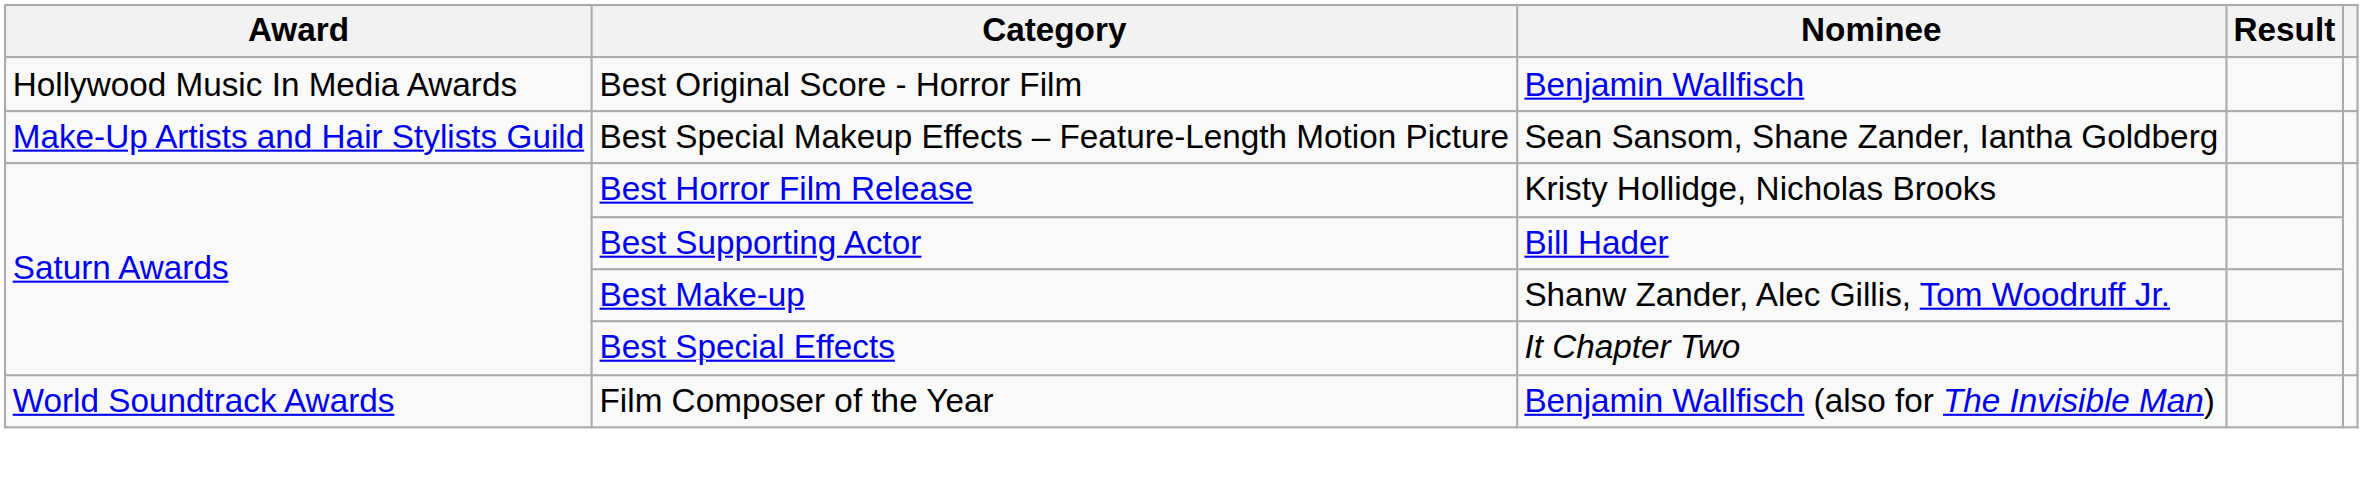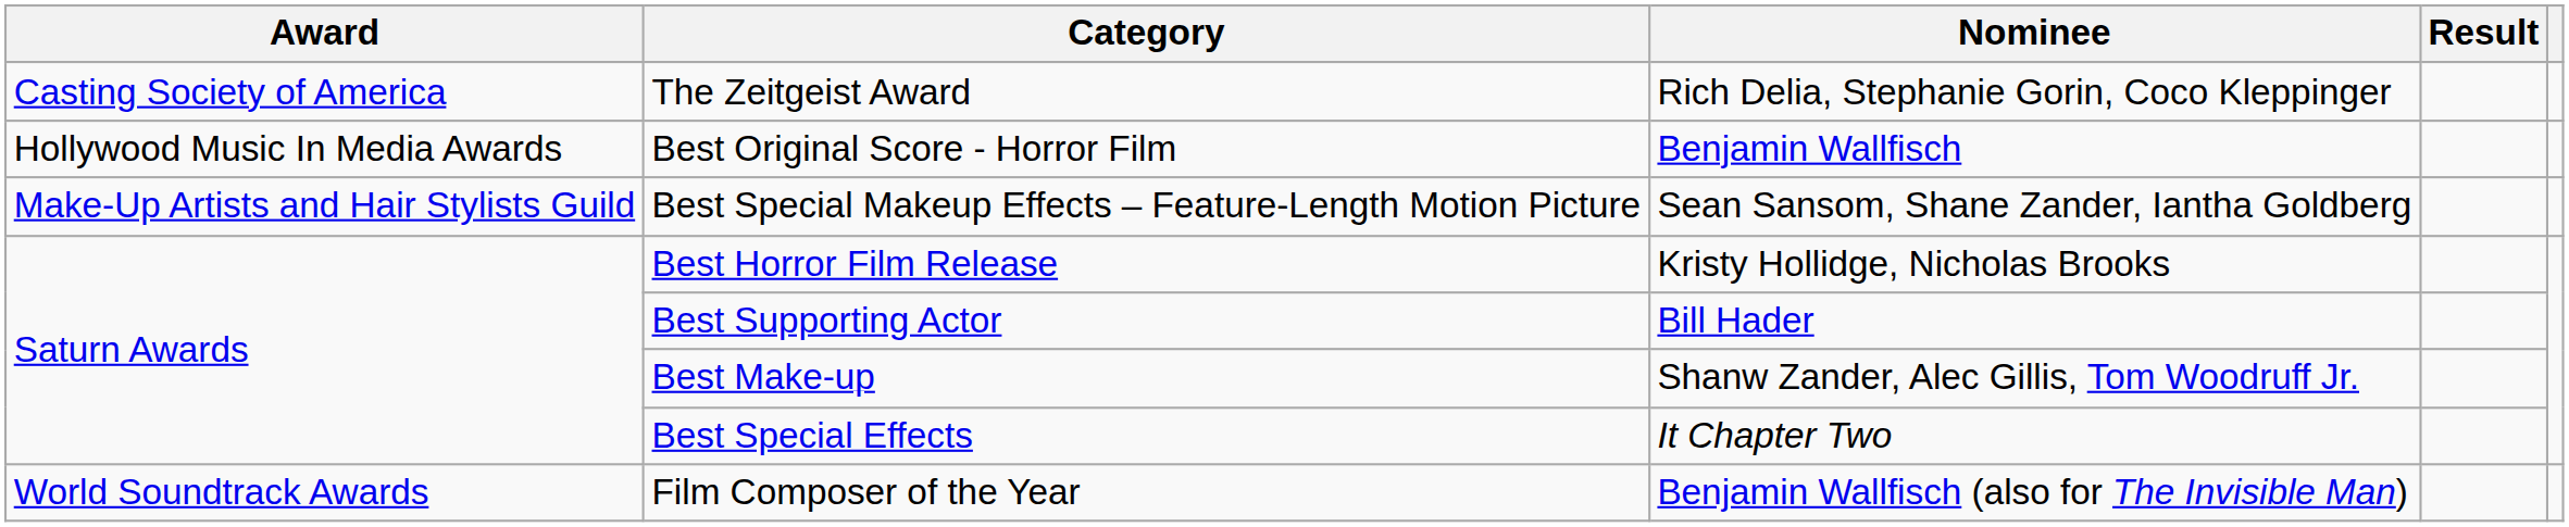 <table class="wikitable">
 <tr>
 <th>Award</th>
 <th>Category</th>
 <th>Nominee</th>
 <th>Result</th>
 <th></th>
+</tr>
+<tr>
+<td><a href='#'>Casting Society of America</a></td>
+<td>The Zeitgeist Award</td>
+<td>Rich Delia, Stephanie Gorin, Coco Kleppinger</td>
+<td></td>
+<td></td>
 </tr>
 <tr>
 <td>Hollywood Music In Media Awards</td>
 <td>Best Original Score - Horror Film</td>
 <td><a href='#'>Benjamin Wallfisch</a></td>
 <td></td>
 <td></td>
 </tr>
 <tr>
 <td><a href='#'>Make-Up Artists and Hair Stylists Guild</a></td>
 <td>Best Special Makeup Effects – Feature-Length Motion Picture</td>
 <td>Sean Sansom, Shane Zander, Iantha Goldberg</td>
 <td></td>
 <td></td>
 </tr>
 <tr>
 <td rowspan=4><a href='#'>Saturn Awards</a></td>
 <td><a href='#'>Best Horror Film Release</a></td>
 <td>Kristy Hollidge, Nicholas Brooks</td>
 <td></td>
 <td rowspan=4></td>
 </tr>
 <tr>
 <td><a href='#'>Best Supporting Actor</a></td>
 <td><a href='#'>Bill Hader</a></td>
 <td></td>
 </tr>
 <tr>
 <td><a href='#'>Best Make-up</a></td>
 <td>Shanw Zander, Alec Gillis, <a href='#'>Tom Woodruff Jr.</a></td>
 <td></td>
 </tr>
 <tr>
 <td><a href='#'>Best Special Effects</a></td>
 <td><em>It Chapter Two</em></td>
 <td></td>
 </tr>
 <tr>
 <td><a href='#'>World Soundtrack Awards</a></td>
 <td>Film Composer of the Year</td>
 <td><a href='#'>Benjamin Wallfisch</a> (also for <em><a href='#'>The Invisible Man</a></em>)</td>
 <td></td>
 <td></td>
 </tr>
 </table>
